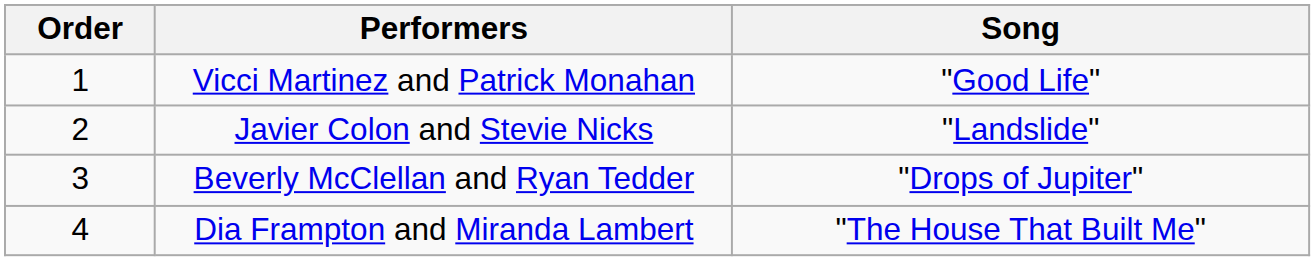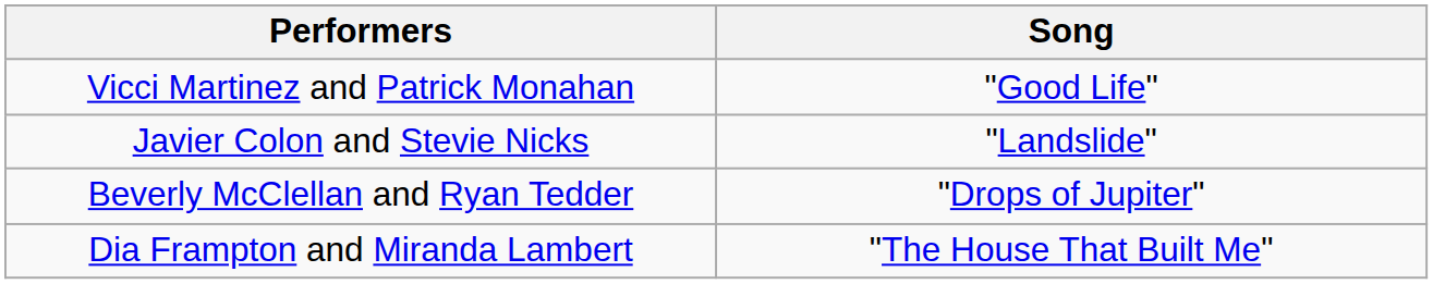 <table class="wikitable" style="text-align:center; width:75%;">
 <tr>
-<th width="05%">Order</th>
 <th width="25%">Performers</th>
 <th width="25%">Song</th>
 </tr>
 <tr>
-<td>1</td>
 <td><a href='#'>Vicci Martinez</a> and <a href='#'>Patrick Monahan</a></td>
 <td>"<a href='#'>Good Life</a>"</td>
 </tr>
 <tr>
-<td>2</td>
 <td><a href='#'>Javier Colon</a> and <a href='#'>Stevie Nicks</a></td>
 <td>"<a href='#'>Landslide</a>"</td>
 </tr>
 <tr>
-<td>3</td>
 <td><a href='#'>Beverly McClellan</a> and <a href='#'>Ryan Tedder</a></td>
 <td>"<a href='#'>Drops of Jupiter</a>"</td>
 </tr>
 <tr>
-<td>4</td>
 <td><a href='#'>Dia Frampton</a> and <a href='#'>Miranda Lambert</a></td>
 <td>"<a href='#'>The House That Built Me</a>"</td>
 </tr>
 </table>
